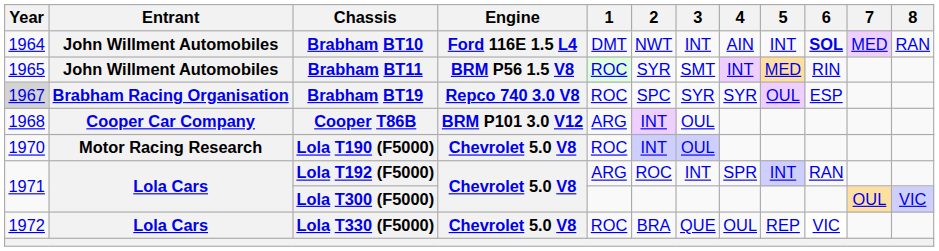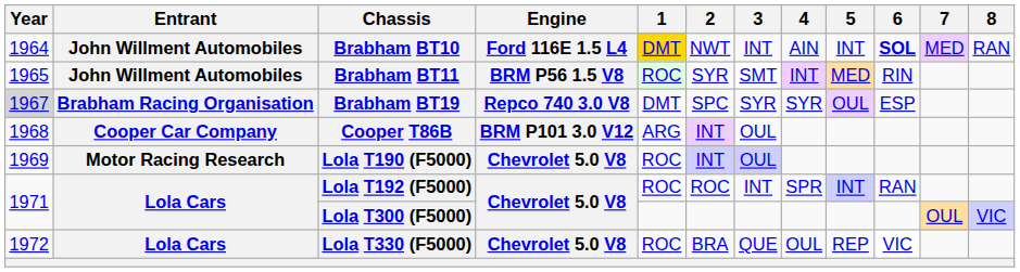 <table class="wikitable" style="text-align:center; font-size:90%">
 <tr>
 <th>Year</th>
 <th>Entrant</th>
 <th>Chassis</th>
 <th>Engine</th>
 <th>1</th>
 <th>2</th>
 <th>3</th>
 <th>4</th>
 <th>5</th>
 <th>6</th>
 <th>7</th>
 <th>8</th>
 </tr>
 <tr>
 <td><a href='#'>1964</a></td>
 <th>John Willment Automobiles</th>
 <th><a href='#'>Brabham</a> <a href='#'>BT10</a></th>
 <th><a href='#'>Ford</a> 116E 1.5 <a href='#'>L4</a></th>
-<td><a href='#'>DMT</a></td>
+<td style="background: gold;"><a href='#'>DMT</a></td>
 <td><a href='#'>NWT</a></td>
 <td><a href='#'>INT</a></td>
 <td><a href='#'>AIN</a></td>
 <td><a href='#'>INT</a></td>
 <td><strong><a href='#'>SOL</a></strong></td>
 <td style="background:#EFCFFF;"><a href='#'>MED</a><br></td>
 <td><a href='#'>RAN</a></td>
 </tr>
 <tr>
 <td><a href='#'>1965</a></td>
 <th>John Willment Automobiles</th>
 <th><a href='#'>Brabham</a> <a href='#'>BT11</a></th>
 <th><a href='#'>BRM</a> P56 1.5 <a href='#'>V8</a></th>
 <td style="background:#dfffdf;"><a href='#'>ROC</a><br></td>
 <td><a href='#'>SYR</a></td>
 <td style="background:#FFFFFF;"><a href='#'>SMT</a><br></td>
 <td style="background:#EFCFFF;"><a href='#'>INT</a><br></td>
 <td style="background:#ffdf9f;"><a href='#'>MED</a><br></td>
 <td><a href='#'>RIN</a></td>
 <td></td>
 <td></td>
 </tr>
 <tr>
 <td style="background: lightgrey;"><a href='#'>1967</a></td>
 <th><a href='#'>Brabham Racing Organisation</a></th>
 <th><a href='#'>Brabham</a> <a href='#'>BT19</a></th>
 <th><a href='#'>Repco 740 3.0 V8</a></th>
-<td><a href='#'>ROC</a></td>
+<td><a href='#'>DMT</a></td>
 <td><a href='#'>SPC</a></td>
 <td><a href='#'>SYR</a></td>
 <td><a href='#'>SYR</a></td>
 <td style="background:#EFCFFF;"><a href='#'>OUL</a><br></td>
 <td><a href='#'>ESP</a></td>
 <td></td>
 <td></td>
 </tr>
 <tr>
 <td><a href='#'>1968</a></td>
 <th><a href='#'>Cooper Car Company</a></th>
 <th><a href='#'>Cooper</a> <a href='#'>T86B</a></th>
 <th><a href='#'>BRM</a> P101 3.0 <a href='#'>V12</a></th>
 <td><a href='#'>ARG</a></td>
 <td style="background:#EFCFFF;"><a href='#'>INT</a><br></td>
 <td><a href='#'>OUL</a></td>
 <td></td>
 <td></td>
 <td></td>
 <td></td>
 <td></td>
 </tr>
 <tr>
-<td><a href='#'>1970</a></td>
+<td><a href='#'>1969</a></td>
 <th>Motor Racing Research</th>
 <th><a href='#'>Lola</a> <a href='#'>T190</a> (F5000)</th>
 <th><a href='#'>Chevrolet</a> 5.0 <a href='#'>V8</a></th>
 <td><a href='#'>ROC</a></td>
 <td style="background:#CFCFFF;"><a href='#'>INT</a><br></td>
 <td style="background:#CFCFFF;"><a href='#'>OUL</a><br></td>
 <td></td>
 <td></td>
 <td></td>
 <td></td>
 <td></td>
 </tr>
 <tr>
 <td rowspan=2><a href='#'>1971</a></td>
 <th rowspan=2><a href='#'>Lola Cars</a></th>
 <th><a href='#'>Lola</a> <a href='#'>T192</a> (F5000)</th>
 <th rowspan=2><a href='#'>Chevrolet</a> 5.0 <a href='#'>V8</a></th>
-<td><a href='#'>ARG</a></td>
+<td><a href='#'>ROC</a></td>
 <td><a href='#'>ROC</a></td>
 <td><a href='#'>INT</a></td>
 <td><a href='#'>SPR</a></td>
 <td style="background:#CFCFFF;"><a href='#'>INT</a><br></td>
 <td><a href='#'>RAN</a></td>
 <td></td>
 <td></td>
 </tr>
 <tr>
 <th><a href='#'>Lola</a> <a href='#'>T300</a> (F5000)</th>
 <td></td>
 <td></td>
 <td></td>
 <td></td>
 <td></td>
 <td></td>
 <td style="background:#ffdf9f;"><a href='#'>OUL</a><br></td>
 <td style="background:#CFCFFF;"><a href='#'>VIC</a><br></td>
 </tr>
 <tr>
 <td><a href='#'>1972</a></td>
 <th><a href='#'>Lola Cars</a></th>
 <th><a href='#'>Lola</a> <a href='#'>T330</a> (F5000)</th>
 <th><a href='#'>Chevrolet</a> 5.0 <a href='#'>V8</a></th>
 <td><a href='#'>ROC</a></td>
 <td><a href='#'>BRA</a></td>
 <td><a href='#'>QUE</a></td>
 <td><a href='#'>OUL</a></td>
 <td><a href='#'>REP</a></td>
 <td style="background:#FFFFFF;"><a href='#'>VIC</a><br></td>
 <td></td>
 <td></td>
 </tr>
 <tr>
 <th colspan="18"></th>
 </tr>
 </table>
